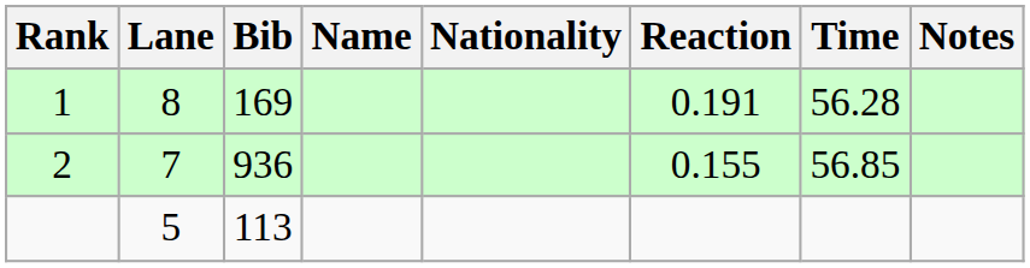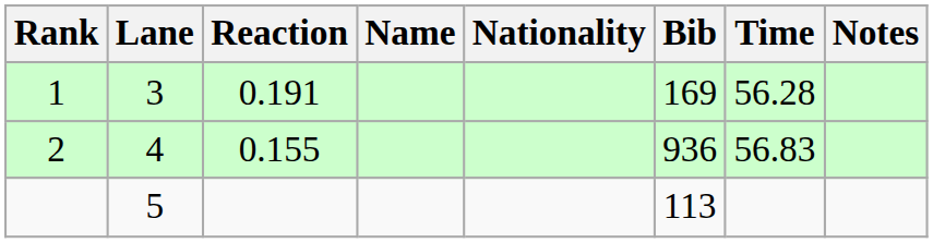 <table class="wikitable sortable" style="text-align:center">
 <tr>
 <th>Rank</th>
 <th>Lane</th>
-<th>Bib</th>
+<th>Reaction</th>
 <th>Name</th>
 <th>Nationality</th>
-<th>Reaction</th>
+<th>Bib</th>
 <th>Time</th>
 <th>Notes</th>
 </tr>
 <tr bgcolor=ccffcc>
 <td>1</td>
-<td>8</td>
-<td>169</td>
+<td>3</td>
+<td>0.191</td>
 <td align=left></td>
 <td align=left></td>
-<td>0.191</td>
+<td>169</td>
 <td>56.28</td>
 <td><strong></strong></td>
 </tr>
 <tr bgcolor=ccffcc>
 <td>2</td>
-<td>7</td>
-<td>936</td>
+<td>4</td>
+<td>0.155</td>
 <td align=left></td>
 <td align=left></td>
-<td>0.155</td>
-<td>56.85</td>
+<td>936</td>
+<td>56.83</td>
 <td><strong></strong></td>
 </tr>
 <tr>
 <td></td>
 <td>5</td>
-<td>113</td>
+<td></td>
 <td align=left></td>
 <td align=left></td>
-<td></td>
+<td>113</td>
 <td></td>
 <td><strong></strong></td>
 </tr>
 </table>
